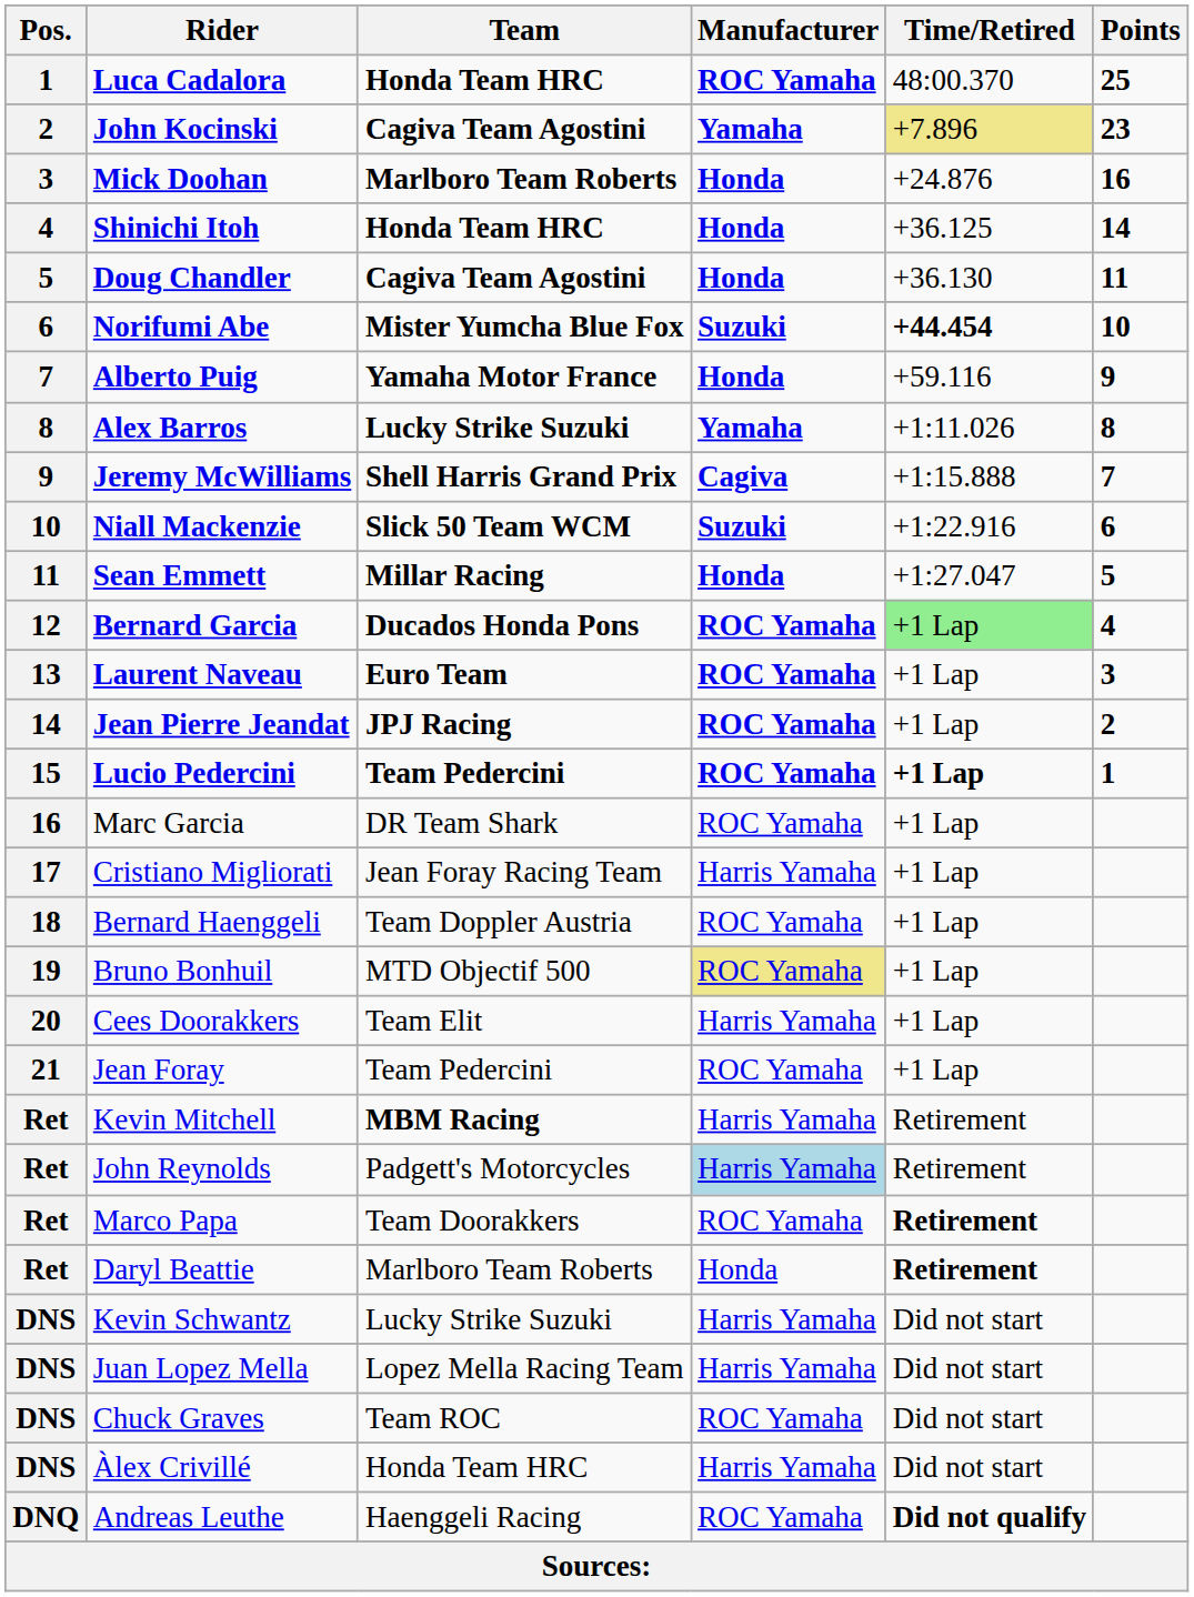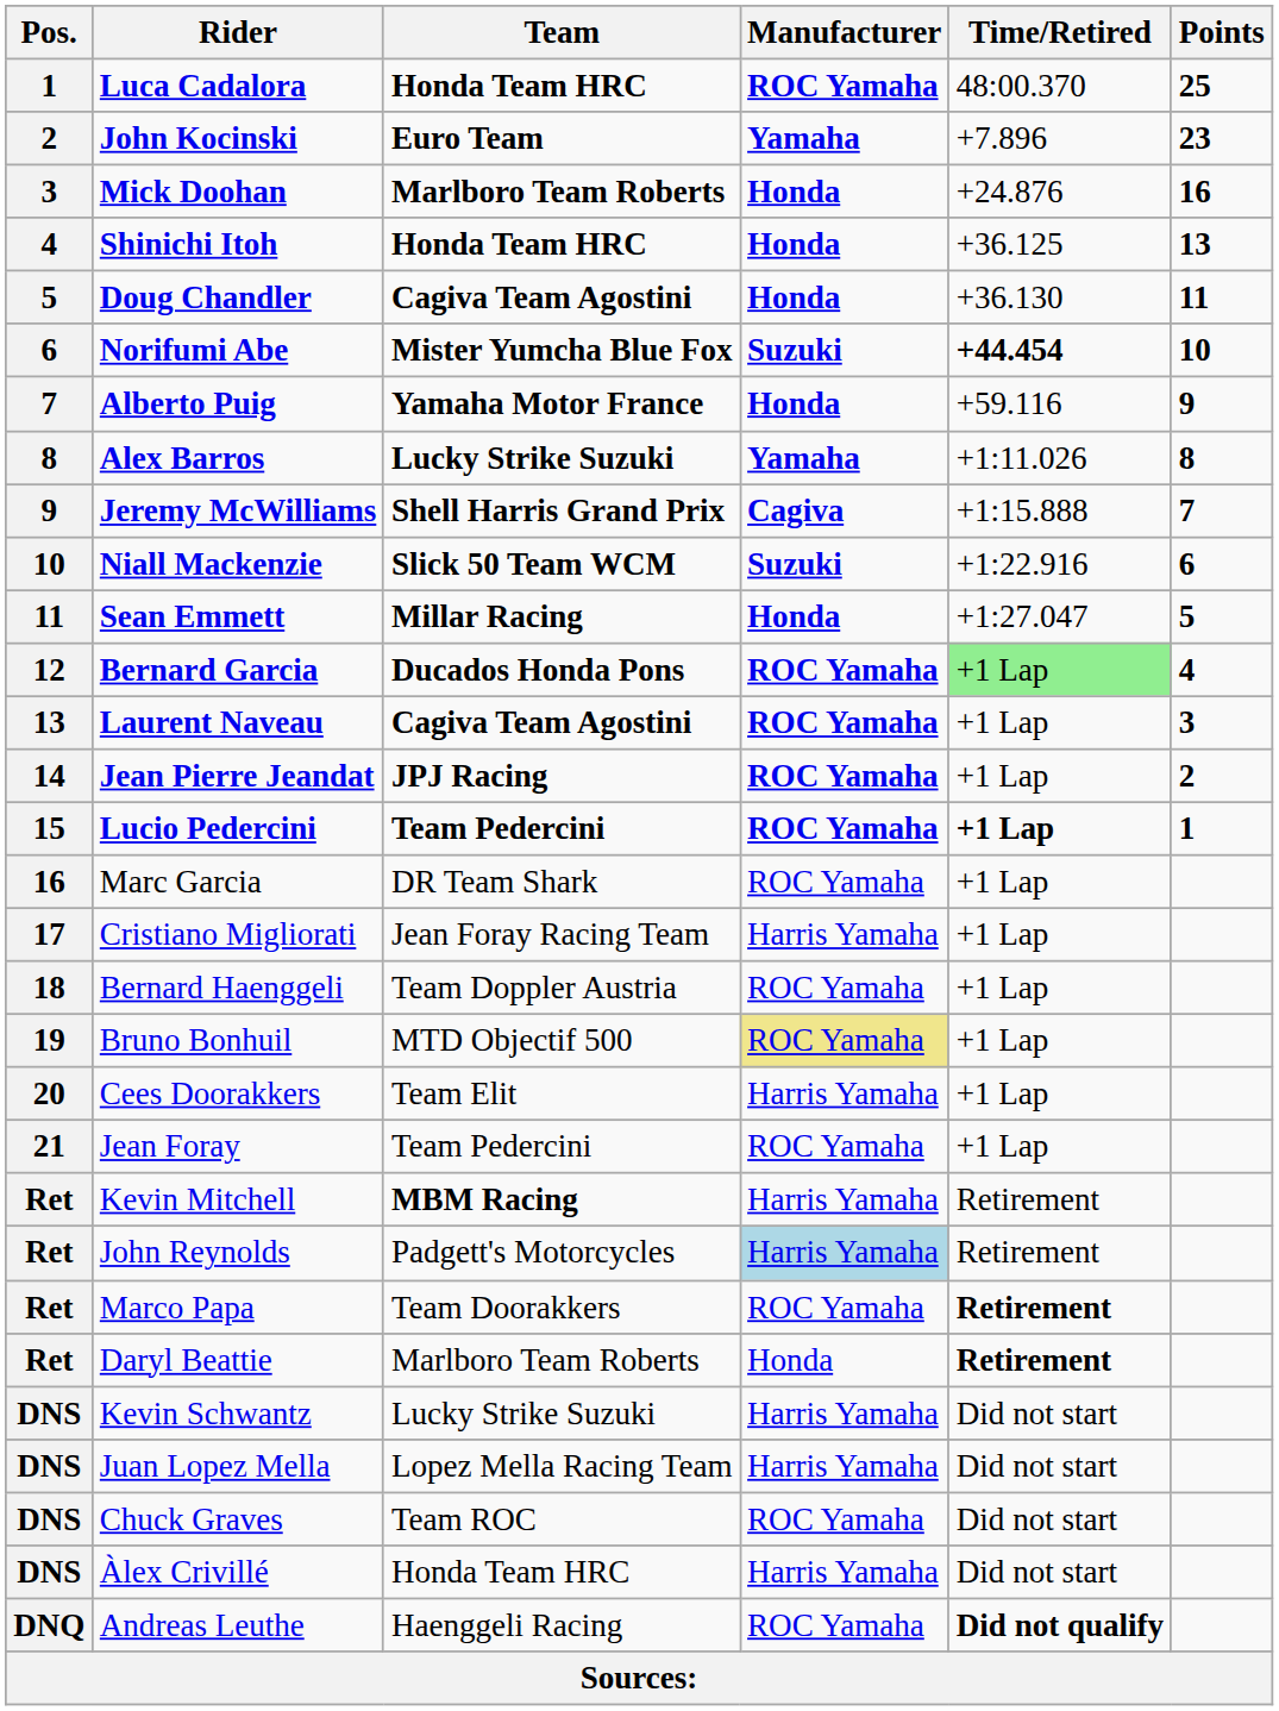 <table class="wikitable" style="font-size: 95%;">
 <tr>
 <th>Pos.</th>
 <th>Rider</th>
 <th>Team</th>
 <th>Manufacturer</th>
 <th>Time/Retired</th>
 <th>Points</th>
 </tr>
 <tr>
 <th>1</th>
 <td> <strong><a href='#'>Luca Cadalora</a></strong></td>
 <td><strong>Honda Team HRC</strong></td>
 <td><strong><a href='#'>ROC Yamaha</a></strong></td>
 <td>48:00.370</td>
 <td><strong>25</strong></td>
 </tr>
 <tr>
 <th>2</th>
 <td> <strong><a href='#'>John Kocinski</a></strong></td>
-<td><strong>Cagiva Team Agostini</strong></td>
+<td><strong>Euro Team</strong></td>
 <td><strong><a href='#'>Yamaha</a></strong></td>
-<td style="background: khaki;">+7.896</td>
+<td>+7.896</td>
 <td><strong>23</strong></td>
 </tr>
 <tr>
 <th>3</th>
 <td> <strong><a href='#'>Mick Doohan</a></strong></td>
 <td><strong>Marlboro Team Roberts</strong></td>
 <td><strong><a href='#'>Honda</a></strong></td>
 <td>+24.876</td>
 <td><strong>16</strong></td>
 </tr>
 <tr>
 <th>4</th>
 <td> <strong><a href='#'>Shinichi Itoh</a></strong></td>
 <td><strong>Honda Team HRC</strong></td>
 <td><strong><a href='#'>Honda</a></strong></td>
 <td>+36.125</td>
-<td><strong>14</strong></td>
+<td><strong>13</strong></td>
 </tr>
 <tr>
 <th>5</th>
 <td> <strong><a href='#'>Doug Chandler</a></strong></td>
 <td><strong>Cagiva Team Agostini</strong></td>
 <td><strong><a href='#'>Honda</a></strong></td>
 <td>+36.130</td>
 <td><strong>11</strong></td>
 </tr>
 <tr>
 <th>6</th>
 <td> <strong><a href='#'>Norifumi Abe</a></strong></td>
 <td><strong>Mister Yumcha Blue Fox</strong></td>
 <td><strong><a href='#'>Suzuki</a></strong></td>
 <td><strong>+44.454</strong></td>
 <td><strong>10</strong></td>
 </tr>
 <tr>
 <th>7</th>
 <td> <strong><a href='#'>Alberto Puig</a></strong></td>
 <td><strong>Yamaha Motor France</strong></td>
 <td><strong><a href='#'>Honda</a></strong></td>
 <td>+59.116</td>
 <td><strong>9</strong></td>
 </tr>
 <tr>
 <th>8</th>
 <td> <strong><a href='#'>Alex Barros</a></strong></td>
 <td><strong>Lucky Strike Suzuki</strong></td>
 <td><strong><a href='#'>Yamaha</a></strong></td>
 <td>+1:11.026</td>
 <td><strong>8</strong></td>
 </tr>
 <tr>
 <th>9</th>
 <td> <strong><a href='#'>Jeremy McWilliams</a></strong></td>
 <td><strong>Shell Harris Grand Prix</strong></td>
 <td><strong><a href='#'>Cagiva</a></strong></td>
 <td>+1:15.888</td>
 <td><strong>7</strong></td>
 </tr>
 <tr>
 <th>10</th>
 <td> <strong><a href='#'>Niall Mackenzie</a></strong></td>
 <td><strong>Slick 50 Team WCM</strong></td>
 <td><strong><a href='#'>Suzuki</a></strong></td>
 <td>+1:22.916</td>
 <td><strong>6</strong></td>
 </tr>
 <tr>
 <th>11</th>
 <td> <strong><a href='#'>Sean Emmett</a></strong></td>
 <td><strong>Millar Racing</strong></td>
 <td><strong><a href='#'>Honda</a></strong></td>
 <td>+1:27.047</td>
 <td><strong>5</strong></td>
 </tr>
 <tr>
 <th>12</th>
 <td> <strong><a href='#'>Bernard Garcia</a></strong></td>
 <td><strong>Ducados Honda Pons</strong></td>
 <td><strong><a href='#'>ROC Yamaha</a></strong></td>
 <td style="background: lightgreen;">+1 Lap</td>
 <td><strong>4</strong></td>
 </tr>
 <tr>
 <th>13</th>
 <td> <strong><a href='#'>Laurent Naveau</a></strong></td>
-<td><strong>Euro Team</strong></td>
+<td><strong>Cagiva Team Agostini</strong></td>
 <td><strong><a href='#'>ROC Yamaha</a></strong></td>
 <td>+1 Lap</td>
 <td><strong>3</strong></td>
 </tr>
 <tr>
 <th>14</th>
 <td> <strong><a href='#'>Jean Pierre Jeandat</a></strong></td>
 <td><strong>JPJ Racing</strong></td>
 <td><strong><a href='#'>ROC Yamaha</a></strong></td>
 <td>+1 Lap</td>
 <td><strong>2</strong></td>
 </tr>
 <tr>
 <th>15</th>
 <td> <strong><a href='#'>Lucio Pedercini</a></strong></td>
 <td><strong>Team Pedercini</strong></td>
 <td><strong><a href='#'>ROC Yamaha</a></strong></td>
 <td><strong>+1 Lap</strong></td>
 <td><strong>1</strong></td>
 </tr>
 <tr>
 <th>16</th>
 <td> Marc Garcia</td>
 <td>DR Team Shark</td>
 <td><a href='#'>ROC Yamaha</a></td>
 <td>+1 Lap</td>
 <td></td>
 </tr>
 <tr>
 <th>17</th>
 <td> <a href='#'>Cristiano Migliorati</a></td>
 <td>Jean Foray Racing Team</td>
 <td><a href='#'>Harris Yamaha</a></td>
 <td>+1 Lap</td>
 <td></td>
 </tr>
 <tr>
 <th>18</th>
 <td> <a href='#'>Bernard Haenggeli</a></td>
 <td>Team Doppler Austria</td>
 <td><a href='#'>ROC Yamaha</a></td>
 <td>+1 Lap</td>
 <td></td>
 </tr>
 <tr>
 <th>19</th>
 <td> <a href='#'>Bruno Bonhuil</a></td>
 <td>MTD Objectif 500</td>
 <td style="background: khaki;"><a href='#'>ROC Yamaha</a></td>
 <td>+1 Lap</td>
 <td></td>
 </tr>
 <tr>
 <th>20</th>
 <td> <a href='#'>Cees Doorakkers</a></td>
 <td>Team Elit</td>
 <td><a href='#'>Harris Yamaha</a></td>
 <td>+1 Lap</td>
 <td></td>
 </tr>
 <tr>
 <th>21</th>
 <td> <a href='#'>Jean Foray</a></td>
 <td>Team Pedercini</td>
 <td><a href='#'>ROC Yamaha</a></td>
 <td>+1 Lap</td>
 <td></td>
 </tr>
 <tr>
 <th>Ret</th>
 <td> <a href='#'>Kevin Mitchell</a></td>
 <td><strong>MBM Racing</strong></td>
 <td><a href='#'>Harris Yamaha</a></td>
 <td>Retirement</td>
 <td></td>
 </tr>
 <tr>
 <th>Ret</th>
 <td> <a href='#'>John Reynolds</a></td>
 <td>Padgett's Motorcycles</td>
 <td style="background: lightblue;"><a href='#'>Harris Yamaha</a></td>
 <td>Retirement</td>
 <td></td>
 </tr>
 <tr>
 <th>Ret</th>
 <td> <a href='#'>Marco Papa</a></td>
 <td>Team Doorakkers</td>
 <td><a href='#'>ROC Yamaha</a></td>
 <td><strong>Retirement</strong></td>
 <td></td>
 </tr>
 <tr>
 <th>Ret</th>
 <td> <a href='#'>Daryl Beattie</a></td>
 <td>Marlboro Team Roberts</td>
 <td><a href='#'>Honda</a></td>
 <td><strong>Retirement</strong></td>
 <td></td>
 </tr>
 <tr>
 <th>DNS</th>
 <td> <a href='#'>Kevin Schwantz</a></td>
 <td>Lucky Strike Suzuki</td>
 <td><a href='#'>Harris Yamaha</a></td>
 <td>Did not start</td>
 <td></td>
 </tr>
 <tr>
 <th>DNS</th>
 <td> <a href='#'>Juan Lopez Mella</a></td>
 <td>Lopez Mella Racing Team</td>
 <td><a href='#'>Harris Yamaha</a></td>
 <td>Did not start</td>
 <td></td>
 </tr>
 <tr>
 <th>DNS</th>
 <td> <a href='#'>Chuck Graves</a></td>
 <td>Team ROC</td>
 <td><a href='#'>ROC Yamaha</a></td>
 <td>Did not start</td>
 <td></td>
 </tr>
 <tr>
 <th>DNS</th>
 <td> <a href='#'>Àlex Crivillé</a></td>
 <td>Honda Team HRC</td>
 <td><a href='#'>Harris Yamaha</a></td>
 <td>Did not start</td>
 <td></td>
 </tr>
 <tr>
 <th>DNQ</th>
 <td> <a href='#'>Andreas Leuthe</a></td>
 <td>Haenggeli Racing</td>
 <td><a href='#'>ROC Yamaha</a></td>
 <td><strong>Did not qualify</strong></td>
 <td></td>
 </tr>
 <tr>
 <th colspan=8>Sources:</th>
 </tr>
 </table>
